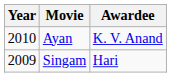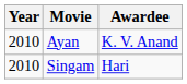 <table class="wikitable">
 <tr>
 <th>Year</th>
 <th>Movie</th>
 <th>Awardee</th>
 </tr>
 <tr>
 <td>2010</td>
 <td><a href='#'>Ayan</a></td>
 <td><a href='#'>K. V. Anand</a></td>
 </tr>
 <tr>
-<td>2009</td>
+<td>2010</td>
 <td><a href='#'>Singam</a></td>
 <td><a href='#'>Hari</a></td>
 </tr>
 </table>
